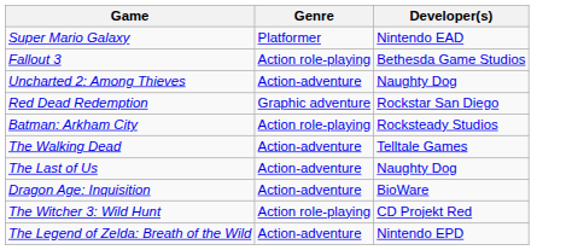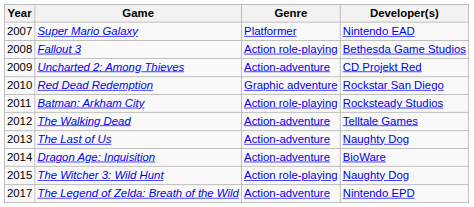 <table class="wikitable">
 <tr>
+<th>Year</th>
 <th>Game</th>
 <th>Genre</th>
 <th>Developer(s)</th>
 </tr>
 <tr>
+<td>2007</td>
 <td><em><a href='#'>Super Mario Galaxy</a></em></td>
 <td><a href='#'>Platformer</a></td>
 <td><a href='#'>Nintendo EAD</a></td>
 </tr>
 <tr>
+<td>2008</td>
 <td><em><a href='#'>Fallout 3</a></em></td>
 <td><a href='#'>Action role-playing</a></td>
 <td><a href='#'>Bethesda Game Studios</a></td>
 </tr>
 <tr>
+<td>2009</td>
 <td><em><a href='#'>Uncharted 2: Among Thieves</a></em></td>
 <td><a href='#'>Action-adventure</a></td>
-<td><a href='#'>Naughty Dog</a></td>
+<td><a href='#'>CD Projekt Red</a></td>
 </tr>
 <tr>
+<td>2010</td>
 <td><em><a href='#'>Red Dead Redemption</a></em></td>
 <td><a href='#'>Graphic adventure</a></td>
 <td><a href='#'>Rockstar San Diego</a></td>
 </tr>
 <tr>
+<td>2011</td>
 <td><em><a href='#'>Batman: Arkham City</a></em></td>
 <td><a href='#'>Action role-playing</a></td>
 <td><a href='#'>Rocksteady Studios</a></td>
 </tr>
 <tr>
+<td>2012</td>
 <td><em><a href='#'>The Walking Dead</a></em></td>
 <td><a href='#'>Action-adventure</a></td>
 <td><a href='#'>Telltale Games</a></td>
 </tr>
 <tr>
+<td>2013</td>
 <td><em><a href='#'>The Last of Us</a></em></td>
 <td><a href='#'>Action-adventure</a></td>
 <td><a href='#'>Naughty Dog</a></td>
 </tr>
 <tr>
+<td>2014</td>
 <td><em><a href='#'>Dragon Age: Inquisition</a></em></td>
 <td><a href='#'>Action-adventure</a></td>
 <td><a href='#'>BioWare</a></td>
 </tr>
 <tr>
+<td>2015</td>
 <td><em><a href='#'>The Witcher 3: Wild Hunt</a></em></td>
 <td><a href='#'>Action role-playing</a></td>
-<td><a href='#'>CD Projekt Red</a></td>
+<td><a href='#'>Naughty Dog</a></td>
 </tr>
 <tr>
+<td>2017</td>
 <td><em><a href='#'>The Legend of Zelda: Breath of the Wild</a></em></td>
 <td><a href='#'>Action-adventure</a></td>
 <td><a href='#'>Nintendo EPD</a></td>
 </tr>
 </table>
